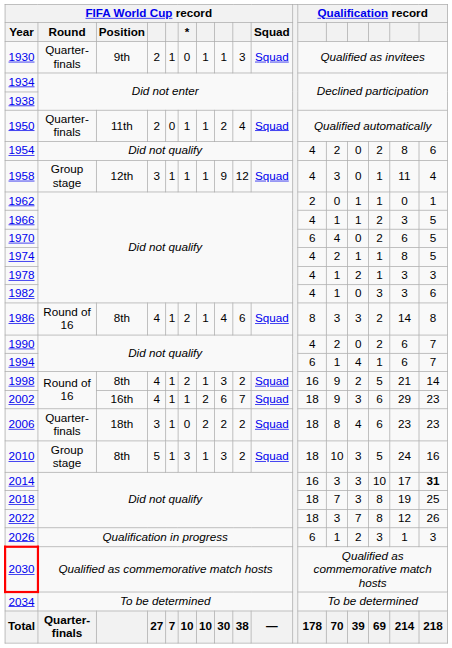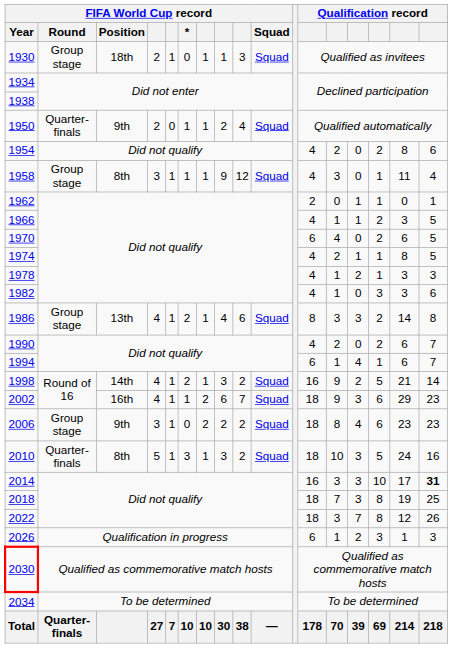 <table class="wikitable" style="text-align: center;">
 <tr>
 <th colspan=10><a href='#'>FIFA World Cup</a> record</th>
 <th width=1% rowspan=28></th>
 <th colspan=7><a href='#'>Qualification</a> record</th>
 </tr>
 <tr>
 <th>Year</th>
 <th>Round</th>
 <th>Position</th>
 <th></th>
 <th></th>
 <th>*</th>
 <th></th>
 <th></th>
 <th></th>
 <th>Squad</th>
 <th></th>
 <th></th>
 <th></th>
 <th></th>
 <th></th>
 <th></th>
 </tr>
 <tr>
 <td> <a href='#'>1930</a></td>
-<td>Quarter-finals</td>
-<td>9th</td>
+<td>Group stage</td>
+<td>18th</td>
 <td>2</td>
 <td>1</td>
 <td>0</td>
 <td>1</td>
 <td>1</td>
 <td>3</td>
 <td><a href='#'>Squad</a></td>
 <td colspan=7><em>Qualified as invitees</em></td>
 </tr>
 <tr>
 <td> <a href='#'>1934</a></td>
 <td colspan=9 rowspan=2><em>Did not enter</em></td>
 <td colspan=7 rowspan=2><em>Declined participation</em></td>
 </tr>
 <tr>
 <td> <a href='#'>1938</a></td>
 </tr>
 <tr>
 <td> <a href='#'>1950</a></td>
 <td>Quarter-finals</td>
-<td>11th</td>
+<td>9th</td>
 <td>2</td>
 <td>0</td>
 <td>1</td>
 <td>1</td>
 <td>2</td>
 <td>4</td>
 <td><a href='#'>Squad</a></td>
 <td colspan=7><em>Qualified automatically</em></td>
 </tr>
 <tr>
 <td> <a href='#'>1954</a></td>
 <td colspan=9><em>Did not qualify</em></td>
 <td>4</td>
 <td>2</td>
 <td>0</td>
 <td>2</td>
 <td>8</td>
 <td>6</td>
 </tr>
 <tr>
 <td> <a href='#'>1958</a></td>
 <td>Group stage</td>
-<td>12th</td>
+<td>8th</td>
 <td>3</td>
 <td>1</td>
 <td>1</td>
 <td>1</td>
 <td>9</td>
 <td>12</td>
 <td><a href='#'>Squad</a></td>
 <td>4</td>
 <td>3</td>
 <td>0</td>
 <td>1</td>
 <td>11</td>
 <td>4</td>
 </tr>
 <tr>
 <td> <a href='#'>1962</a></td>
 <td colspan=9 rowspan=6><em>Did not qualify</em></td>
 <td>2</td>
 <td>0</td>
 <td>1</td>
 <td>1</td>
 <td>0</td>
 <td>1</td>
 </tr>
 <tr>
 <td> <a href='#'>1966</a></td>
 <td>4</td>
 <td>1</td>
 <td>1</td>
 <td>2</td>
 <td>3</td>
 <td>5</td>
 </tr>
 <tr>
 <td> <a href='#'>1970</a></td>
 <td>6</td>
 <td>4</td>
 <td>0</td>
 <td>2</td>
 <td>6</td>
 <td>5</td>
 </tr>
 <tr>
 <td> <a href='#'>1974</a></td>
 <td>4</td>
 <td>2</td>
 <td>1</td>
 <td>1</td>
 <td>8</td>
 <td>5</td>
 </tr>
 <tr>
 <td> <a href='#'>1978</a></td>
 <td>4</td>
 <td>1</td>
 <td>2</td>
 <td>1</td>
 <td>3</td>
 <td>3</td>
 </tr>
 <tr>
 <td> <a href='#'>1982</a></td>
 <td>4</td>
 <td>1</td>
 <td>0</td>
 <td>3</td>
 <td>3</td>
 <td>6</td>
 </tr>
 <tr>
 <td> <a href='#'>1986</a></td>
-<td>Round of 16</td>
-<td>8th</td>
+<td>Group stage</td>
+<td>13th</td>
 <td>4</td>
 <td>1</td>
 <td>2</td>
 <td>1</td>
 <td>4</td>
 <td>6</td>
 <td><a href='#'>Squad</a></td>
 <td>8</td>
 <td>3</td>
 <td>3</td>
 <td>2</td>
 <td>14</td>
 <td>8</td>
 </tr>
 <tr>
 <td> <a href='#'>1990</a></td>
 <td colspan=9 rowspan=2><em>Did not qualify</em></td>
 <td>4</td>
 <td>2</td>
 <td>0</td>
 <td>2</td>
 <td>6</td>
 <td>7</td>
 </tr>
 <tr>
 <td> <a href='#'>1994</a></td>
 <td>6</td>
 <td>1</td>
 <td>4</td>
 <td>1</td>
 <td>6</td>
 <td>7</td>
 </tr>
 <tr>
 <td> <a href='#'>1998</a></td>
 <td rowspan=2>Round of 16</td>
-<td>8th</td>
+<td>14th</td>
 <td>4</td>
 <td>1</td>
 <td>2</td>
 <td>1</td>
 <td>3</td>
 <td>2</td>
 <td><a href='#'>Squad</a></td>
 <td>16</td>
 <td>9</td>
 <td>2</td>
 <td>5</td>
 <td>21</td>
 <td>14</td>
 </tr>
 <tr>
 <td>  <a href='#'>2002</a></td>
 <td>16th</td>
 <td>4</td>
 <td>1</td>
 <td>1</td>
 <td>2</td>
 <td>6</td>
 <td>7</td>
 <td><a href='#'>Squad</a></td>
 <td>18</td>
 <td>9</td>
 <td>3</td>
 <td>6</td>
 <td>29</td>
 <td>23</td>
 </tr>
 <tr>
 <td> <a href='#'>2006</a></td>
-<td>Quarter-finals</td>
-<td>18th</td>
+<td>Group stage</td>
+<td>9th</td>
 <td>3</td>
 <td>1</td>
 <td>0</td>
 <td>2</td>
 <td>2</td>
 <td>2</td>
 <td><a href='#'>Squad</a></td>
 <td>18</td>
 <td>8</td>
 <td>4</td>
 <td>6</td>
 <td>23</td>
 <td>23</td>
 </tr>
 <tr>
 <td> <a href='#'>2010</a></td>
-<td>Group stage</td>
+<td>Quarter-finals</td>
 <td>8th</td>
 <td>5</td>
 <td>1</td>
 <td>3</td>
 <td>1</td>
 <td>3</td>
 <td>2</td>
 <td><a href='#'>Squad</a></td>
 <td>18</td>
 <td>10</td>
 <td>3</td>
 <td>5</td>
 <td>24</td>
 <td>16</td>
 </tr>
 <tr>
 <td> <a href='#'>2014</a></td>
 <td colspan=9 rowspan=3><em>Did not qualify</em></td>
 <td>16</td>
 <td>3</td>
 <td>3</td>
 <td>10</td>
 <td>17</td>
 <td><strong>31</strong></td>
 </tr>
 <tr>
 <td> <a href='#'>2018</a></td>
 <td>18</td>
 <td>7</td>
 <td>3</td>
 <td>8</td>
 <td>19</td>
 <td>25</td>
 </tr>
 <tr>
 <td> <a href='#'>2022</a></td>
 <td>18</td>
 <td>3</td>
 <td>7</td>
 <td>8</td>
 <td>12</td>
 <td>26</td>
 </tr>
 <tr>
 <td>   <a href='#'>2026</a></td>
 <td colspan=9><em>Qualification in progress</em></td>
 <td>6</td>
 <td>1</td>
 <td>2</td>
 <td>3</td>
 <td>1</td>
 <td>3</td>
 </tr>
 <tr>
 <td style="border:3px solid red">   <a href='#'>2030</a></td>
 <td colspan=9><em>Qualified as commemorative match hosts</em></td>
 <td colspan=7><em>Qualified as commemorative match hosts</em></td>
 </tr>
 <tr>
 <td> <a href='#'>2034</a></td>
 <td colspan=9><em>To be determined</em></td>
 <td colspan=7><em>To be determined</em></td>
 </tr>
 <tr>
 <th>Total</th>
 <th>Quarter-finals</th>
 <th></th>
 <th>27</th>
 <th>7</th>
 <th>10</th>
 <th>10</th>
 <th>30</th>
 <th>38</th>
 <th>—</th>
 <th>178</th>
 <th>70</th>
 <th>39</th>
 <th>69</th>
 <th>214</th>
 <th>218</th>
 </tr>
 </table>
